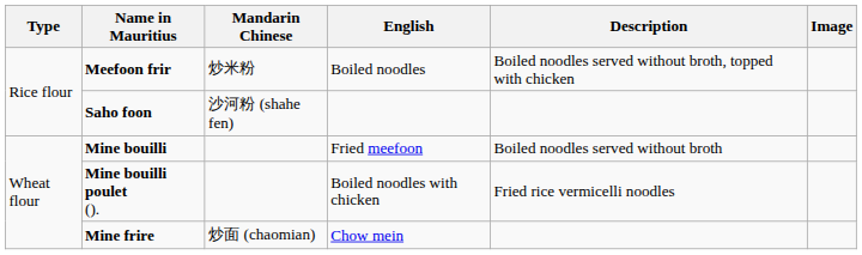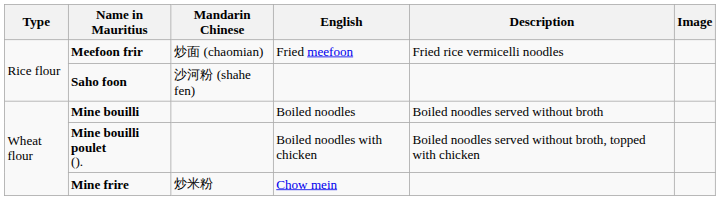 <table class="wikitable sortable">
 <tr>
 <th>Type</th>
 <th>Name in Mauritius</th>
 <th>Mandarin Chinese</th>
 <th>English</th>
 <th>Description</th>
 <th>Image</th>
 </tr>
 <tr>
 <td rowspan="2">Rice flour</td>
 <td><strong>Meefoon frir</strong></td>
-<td>炒米粉</td>
-<td>Boiled noodles</td>
-<td>Boiled noodles served without broth, topped with chicken</td>
+<td>炒面 (chaomian)</td>
+<td>Fried <a href='#'>meefoon</a></td>
+<td>Fried rice vermicelli noodles</td>
 <td></td>
 </tr>
 <tr>
 <td><strong>Saho foon</strong></td>
 <td>沙河粉 (shahe fen)</td>
 <td></td>
 <td></td>
 <td></td>
 </tr>
 <tr>
 <td rowspan="3">Wheat flour</td>
 <td><strong>Mine bouilli</strong></td>
 <td></td>
-<td>Fried <a href='#'>meefoon</a></td>
+<td>Boiled noodles</td>
 <td>Boiled noodles served without broth</td>
 <td></td>
 </tr>
 <tr>
 <td><strong>Mine bouilli poulet</strong><br>().</td>
 <td></td>
 <td>Boiled noodles with chicken</td>
-<td>Fried rice vermicelli noodles</td>
+<td>Boiled noodles served without broth, topped with chicken</td>
 <td></td>
 </tr>
 <tr>
 <td><strong>Mine frire</strong></td>
-<td>炒面 (chaomian)</td>
+<td>炒米粉</td>
 <td><a href='#'>Chow mein</a></td>
 <td></td>
 <td></td>
 </tr>
 </table>
